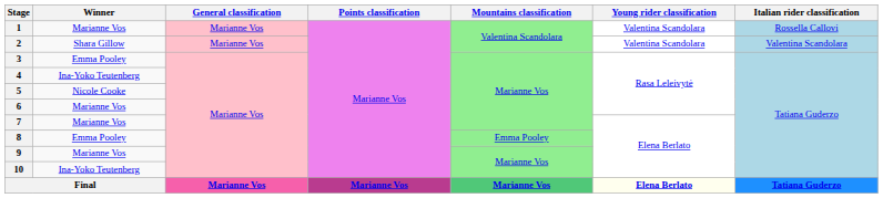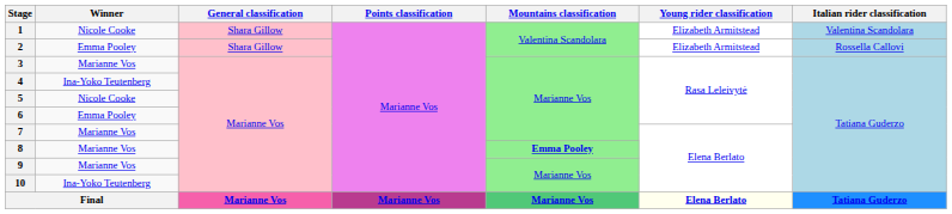 <table class="wikitable" style="text-align: center; font-size:86%;">
 <tr style="background-color: #efefef;">
 <th width="1%">Stage</th>
 <th width="14%">Winner</th>
 <th width="15%"><a href='#'>General classification</a><br></th>
 <th width="15%"><a href='#'>Points classification</a><br></th>
 <th width="15%"><a href='#'>Mountains classification</a><br></th>
 <th width="15%"><a href='#'>Young rider classification</a><br></th>
 <th width="15%">Italian rider classification<br></th>
 </tr>
 <tr>
 <th>1</th>
-<td><a href='#'>Marianne Vos</a></td>
-<td style="background:pink;"><a href='#'>Marianne Vos</a></td>
+<td><a href='#'>Nicole Cooke</a></td>
+<td style="background:pink;"><a href='#'>Shara Gillow</a></td>
 <td style="background:violet;" rowspan="10"><a href='#'>Marianne Vos</a></td>
 <td style="background:lightgreen;" rowspan="2"><a href='#'>Valentina Scandolara</a></td>
-<td style="background:white;"><a href='#'>Valentina Scandolara</a></td>
+<td style="background:white;"><a href='#'>Elizabeth Armitstead</a></td>
+<td style="background:lightblue;"><a href='#'>Valentina Scandolara</a></td>
+</tr>
+<tr>
+<th>2</th>
+<td><a href='#'>Emma Pooley</a></td>
+<td style="background:pink;"><a href='#'>Shara Gillow</a></td>
+<td style="background:white;"><a href='#'>Elizabeth Armitstead</a></td>
 <td style="background:lightblue;"><a href='#'>Rossella Callovi</a></td>
 </tr>
 <tr>
-<th>2</th>
-<td><a href='#'>Shara Gillow</a></td>
-<td style="background:pink;"><a href='#'>Marianne Vos</a></td>
-<td style="background:white;"><a href='#'>Valentina Scandolara</a></td>
-<td style="background:lightblue;"><a href='#'>Valentina Scandolara</a></td>
-</tr>
-<tr>
 <th>3</th>
-<td><a href='#'>Emma Pooley</a></td>
+<td><a href='#'>Marianne Vos</a></td>
 <td style="background:pink;" rowspan="8"><a href='#'>Marianne Vos</a></td>
 <td style="background:lightgreen;" rowspan="5"><a href='#'>Marianne Vos</a></td>
 <td style="background:white;" rowspan="4"><a href='#'>Rasa Leleivytė</a></td>
 <td style="background:lightblue;" rowspan="8"><a href='#'>Tatiana Guderzo</a></td>
 </tr>
 <tr>
 <th>4</th>
 <td><a href='#'>Ina-Yoko Teutenberg</a></td>
 </tr>
 <tr>
 <th>5</th>
 <td><a href='#'>Nicole Cooke</a></td>
 </tr>
 <tr>
 <th>6</th>
-<td><a href='#'>Marianne Vos</a></td>
+<td><a href='#'>Emma Pooley</a></td>
 </tr>
 <tr>
 <th>7</th>
 <td><a href='#'>Marianne Vos</a></td>
 <td style="background:white;" rowspan="4"><a href='#'>Elena Berlato</a></td>
 </tr>
 <tr>
 <th>8</th>
-<td><a href='#'>Emma Pooley</a></td>
-<td style="background:lightgreen;"><a href='#'>Emma Pooley</a></td>
+<td><a href='#'>Marianne Vos</a></td>
+<td style="background:lightgreen;"><strong><a href='#'>Emma Pooley</a></strong></td>
 </tr>
 <tr>
 <th>9</th>
 <td><a href='#'>Marianne Vos</a></td>
 <td style="background:lightgreen;" rowspan="2"><a href='#'>Marianne Vos</a></td>
 </tr>
 <tr>
 <th>10</th>
 <td><a href='#'>Ina-Yoko Teutenberg</a></td>
 </tr>
 <tr>
 <th colspan=2>Final</th>
 <th style="background:#F660AB;"><a href='#'>Marianne Vos</a></th>
 <th style="background:#B93B8F;"><a href='#'>Marianne Vos</a></th>
 <th style="background:#50C878;"><a href='#'>Marianne Vos</a></th>
 <th style="background:#FFFFEE;"><a href='#'>Elena Berlato</a></th>
 <th style="background:dodgerblue;"><a href='#'>Tatiana Guderzo</a></th>
 </tr>
 </table>
